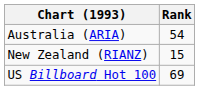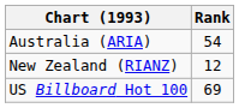 <table class="wikitable sortable">
 <tr>
 <th>Chart (1993)</th>
 <th>Rank</th>
 </tr>
 <tr>
 <td>Australia (<a href='#'>ARIA</a>)</td>
 <td align="center">54</td>
 </tr>
 <tr>
 <td>New Zealand (<a href='#'>RIANZ</a>)</td>
-<td align="center">15</td>
+<td align="center">12</td>
 </tr>
 <tr>
 <td>US <a href='#'><em>Billboard</em> Hot 100</a></td>
 <td align="center">69</td>
 </tr>
 </table>
